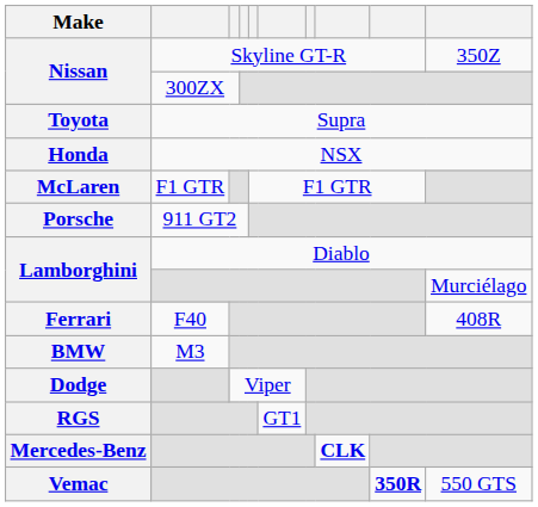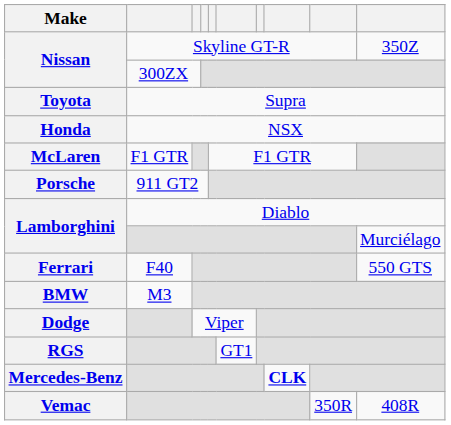 <table class="wikitable">
 <tr>
 <th>Make</th>
 <th></th>
 <th></th>
 <th></th>
 <th></th>
 <th></th>
 <th></th>
 <th></th>
 <th></th>
 <th></th>
 </tr>
 <tr>
 <th rowspan=2><a href='#'>Nissan</a></th>
 <td align="center" colspan=8><a href='#'>Skyline GT-R</a></td>
 <td align="center"><a href='#'>350Z</a></td>
 </tr>
 <tr>
 <td align="center" colspan=2><a href='#'>300ZX</a></td>
 <td style="background:#e0e0e0;" colspan=7></td>
 </tr>
 <tr>
 <th><a href='#'>Toyota</a></th>
 <td align="center" colspan=9><a href='#'>Supra</a></td>
 </tr>
 <tr>
 <th><a href='#'>Honda</a></th>
 <td align="center" colspan=9><a href='#'>NSX</a></td>
 </tr>
 <tr>
 <th><a href='#'>McLaren</a></th>
 <td align="center"><a href='#'>F1 GTR</a></td>
 <td style="background:#e0e0e0;" colspan=2></td>
 <td align="center" colspan=5><a href='#'>F1 GTR</a></td>
 <td style="background:#e0e0e0;"></td>
 </tr>
 <tr>
 <th><a href='#'>Porsche</a></th>
 <td align="center" colspan=3><a href='#'>911 GT2</a></td>
 <td style="background:#e0e0e0;" colspan=6></td>
 </tr>
 <tr>
 <th rowspan=2><a href='#'>Lamborghini</a></th>
 <td align="center" colspan=9><a href='#'>Diablo</a></td>
 </tr>
 <tr>
 <td style="background:#e0e0e0;" colspan=8></td>
 <td align="center"><a href='#'>Murciélago</a></td>
 </tr>
 <tr>
 <th><a href='#'>Ferrari</a></th>
 <td align="center"><a href='#'>F40</a></td>
 <td style="background:#e0e0e0;" colspan=7></td>
-<td align="center"><a href='#'>408R</a></td>
+<td align="center"><a href='#'>550 GTS</a></td>
 </tr>
 <tr>
 <th><a href='#'>BMW</a></th>
 <td align="center"><a href='#'>M3</a></td>
 <td style="background:#e0e0e0;" colspan=8></td>
 </tr>
 <tr>
 <th><a href='#'>Dodge</a></th>
 <td align="center" style="background:#e0e0e0;" colspan=1></td>
 <td align="center" colspan=4><a href='#'>Viper</a></td>
 <td style="background:#e0e0e0;" colspan=4></td>
 </tr>
 <tr>
 <th><a href='#'>RGS</a></th>
 <td align="center" style="background:#e0e0e0;" colspan=4></td>
 <td align="center"><a href='#'>GT1</a></td>
 <td style="background:#e0e0e0;" colspan=4></td>
 </tr>
 <tr>
 <th><a href='#'>Mercedes-Benz</a></th>
 <td align="center" style="background:#e0e0e0;" colspan=6></td>
 <td align="center"><strong><a href='#'>CLK</a></strong></td>
 <td style="background:#e0e0e0;" colspan=2></td>
 </tr>
 <tr>
 <th><a href='#'>Vemac</a></th>
 <td align="center" style="background:#e0e0e0;" colspan=7></td>
-<td align="center"><strong><a href='#'>350R</a></strong></td>
-<td align="center"><a href='#'>550 GTS</a></td>
+<td align="center"><a href='#'>350R</a></td>
+<td align="center"><a href='#'>408R</a></td>
 </tr>
 </table>
